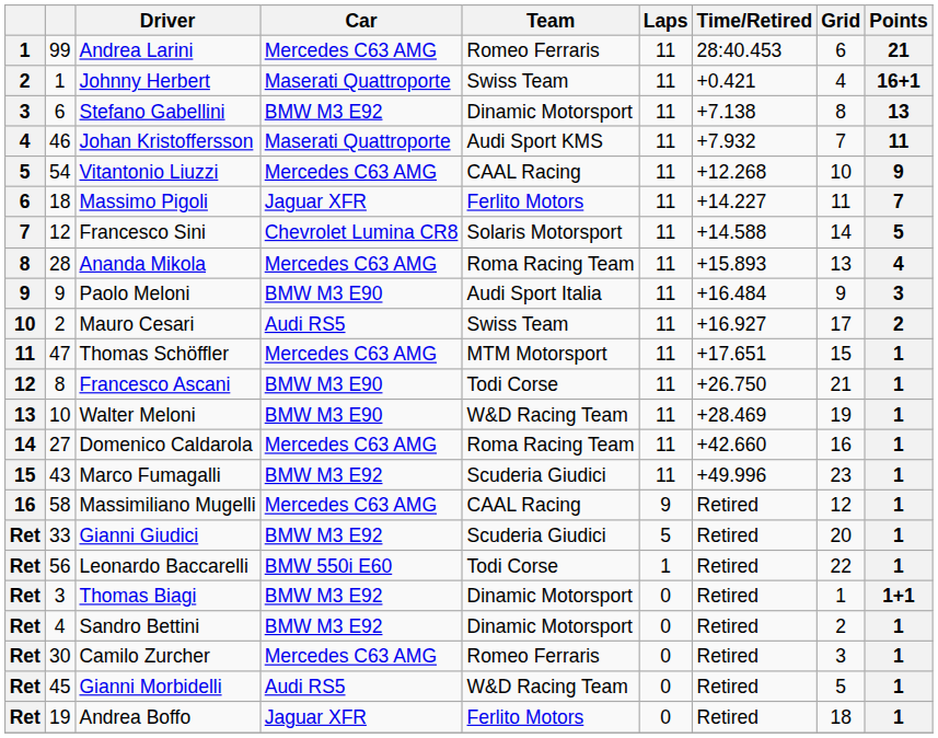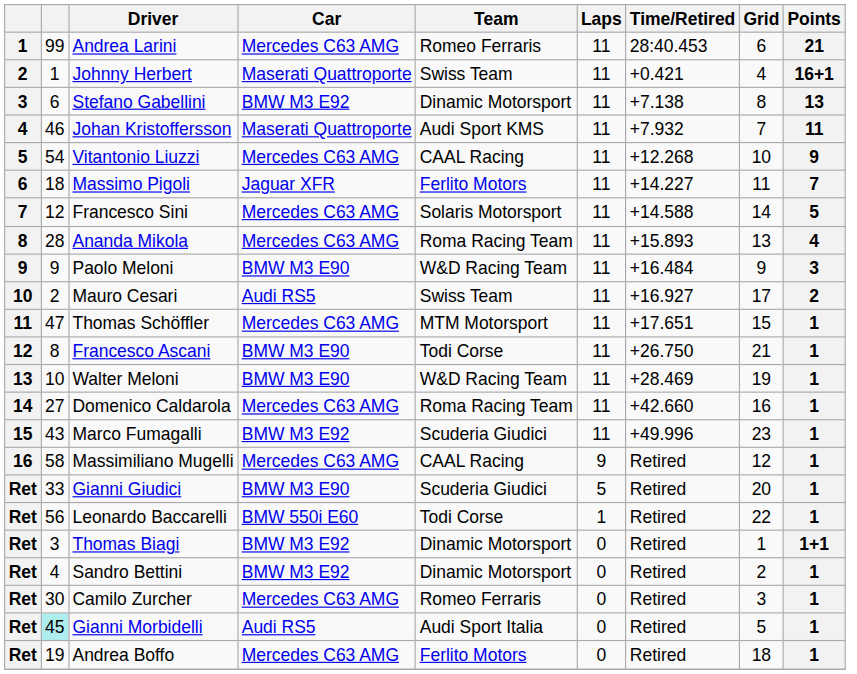 <table class="wikitable sortable" style="font-size:95%">
 <tr>
 <th></th>
 <th></th>
 <th>Driver</th>
 <th>Car</th>
 <th>Team</th>
 <th>Laps</th>
 <th>Time/Retired</th>
 <th>Grid</th>
 <th>Points</th>
 </tr>
 <tr>
 <th>1</th>
 <td align=center>99</td>
 <td> <a href='#'>Andrea Larini</a></td>
 <td><a href='#'>Mercedes C63 AMG</a></td>
 <td> Romeo Ferraris</td>
 <td align=center>11</td>
 <td>28:40.453</td>
 <td align=center>6</td>
 <th>21</th>
 </tr>
 <tr>
 <th>2</th>
 <td align=center>1</td>
 <td> <a href='#'>Johnny Herbert</a></td>
 <td><a href='#'>Maserati Quattroporte</a></td>
 <td> Swiss Team</td>
 <td align=center>11</td>
 <td>+0.421</td>
 <td align=center>4</td>
 <th>16+1</th>
 </tr>
 <tr>
 <th>3</th>
 <td align=center>6</td>
 <td> <a href='#'>Stefano Gabellini</a></td>
 <td><a href='#'>BMW M3 E92</a></td>
 <td> Dinamic Motorsport</td>
 <td align=center>11</td>
 <td>+7.138</td>
 <td align=center>8</td>
 <th>13</th>
 </tr>
 <tr>
 <th>4</th>
 <td align=center>46</td>
 <td> <a href='#'>Johan Kristoffersson</a></td>
 <td><a href='#'>Maserati Quattroporte</a></td>
 <td> Audi Sport KMS</td>
 <td align=center>11</td>
 <td>+7.932</td>
 <td align=center>7</td>
 <th>11</th>
 </tr>
 <tr>
 <th>5</th>
 <td align=center>54</td>
 <td> <a href='#'>Vitantonio Liuzzi</a></td>
 <td><a href='#'>Mercedes C63 AMG</a></td>
 <td> CAAL Racing</td>
 <td align=center>11</td>
 <td>+12.268</td>
 <td align=center>10</td>
 <th>9</th>
 </tr>
 <tr>
 <th>6</th>
 <td align=center>18</td>
 <td> <a href='#'>Massimo Pigoli</a></td>
 <td><a href='#'>Jaguar XFR</a></td>
 <td> <a href='#'>Ferlito Motors</a></td>
 <td align=center>11</td>
 <td>+14.227</td>
 <td align=center>11</td>
 <th>7</th>
 </tr>
 <tr>
 <th>7</th>
 <td align=center>12</td>
 <td> Francesco Sini</td>
-<td><a href='#'>Chevrolet Lumina CR8</a></td>
+<td><a href='#'>Mercedes C63 AMG</a></td>
 <td> Solaris Motorsport</td>
 <td align=center>11</td>
 <td>+14.588</td>
 <td align=center>14</td>
 <th>5</th>
 </tr>
 <tr>
 <th>8</th>
 <td align=center>28</td>
 <td> <a href='#'>Ananda Mikola</a></td>
 <td><a href='#'>Mercedes C63 AMG</a></td>
 <td> Roma Racing Team</td>
 <td align=center>11</td>
 <td>+15.893</td>
 <td align=center>13</td>
 <th>4</th>
 </tr>
 <tr>
 <th>9</th>
 <td align=center>9</td>
 <td> Paolo Meloni</td>
 <td><a href='#'>BMW M3 E90</a></td>
-<td> Audi Sport Italia</td>
+<td> W&D Racing Team</td>
 <td align=center>11</td>
 <td>+16.484</td>
 <td align=center>9</td>
 <th>3</th>
 </tr>
 <tr>
 <th>10</th>
 <td align=center>2</td>
 <td> Mauro Cesari</td>
 <td><a href='#'>Audi RS5</a></td>
 <td> Swiss Team</td>
 <td align=center>11</td>
 <td>+16.927</td>
 <td align=center>17</td>
 <th>2</th>
 </tr>
 <tr>
 <th>11</th>
 <td align=center>47</td>
 <td> Thomas Schöffler</td>
 <td><a href='#'>Mercedes C63 AMG</a></td>
 <td> MTM Motorsport</td>
 <td align=center>11</td>
 <td>+17.651</td>
 <td align=center>15</td>
 <th>1</th>
 </tr>
 <tr>
 <th>12</th>
 <td align=center>8</td>
 <td> <a href='#'>Francesco Ascani</a></td>
 <td><a href='#'>BMW M3 E90</a></td>
 <td> Todi Corse</td>
 <td align=center>11</td>
 <td>+26.750</td>
 <td align=center>21</td>
 <th>1</th>
 </tr>
 <tr>
 <th>13</th>
 <td align=center>10</td>
 <td> Walter Meloni</td>
 <td><a href='#'>BMW M3 E90</a></td>
 <td> W&D Racing Team</td>
 <td align=center>11</td>
 <td>+28.469</td>
 <td align=center>19</td>
 <th>1</th>
 </tr>
 <tr>
 <th>14</th>
 <td align=center>27</td>
 <td> Domenico Caldarola</td>
 <td><a href='#'>Mercedes C63 AMG</a></td>
 <td> Roma Racing Team</td>
 <td align=center>11</td>
 <td>+42.660</td>
 <td align=center>16</td>
 <th>1</th>
 </tr>
 <tr>
 <th>15</th>
 <td align=center>43</td>
 <td> Marco Fumagalli</td>
 <td><a href='#'>BMW M3 E92</a></td>
 <td> Scuderia Giudici</td>
 <td align=center>11</td>
 <td>+49.996</td>
 <td align=center>23</td>
 <th>1</th>
 </tr>
 <tr>
 <th>16</th>
 <td align=center>58</td>
 <td> Massimiliano Mugelli</td>
 <td><a href='#'>Mercedes C63 AMG</a></td>
 <td> CAAL Racing</td>
 <td align=center>9</td>
 <td>Retired</td>
 <td align=center>12</td>
 <th>1</th>
 </tr>
 <tr>
 <th>Ret</th>
 <td align=center>33</td>
 <td> <a href='#'>Gianni Giudici</a></td>
-<td><a href='#'>BMW M3 E92</a></td>
+<td><a href='#'>BMW M3 E90</a></td>
 <td> Scuderia Giudici</td>
 <td align=center>5</td>
 <td>Retired</td>
 <td align=center>20</td>
 <th>1</th>
 </tr>
 <tr>
 <th>Ret</th>
 <td align=center>56</td>
 <td> Leonardo Baccarelli</td>
 <td><a href='#'>BMW 550i E60</a></td>
 <td> Todi Corse</td>
 <td align=center>1</td>
 <td>Retired</td>
 <td align=center>22</td>
 <th>1</th>
 </tr>
 <tr>
 <th>Ret</th>
 <td align=center>3</td>
 <td> <a href='#'>Thomas Biagi</a></td>
 <td><a href='#'>BMW M3 E92</a></td>
 <td> Dinamic Motorsport</td>
 <td align=center>0</td>
 <td>Retired</td>
 <td align=center>1</td>
 <th>1+1</th>
 </tr>
 <tr>
 <th>Ret</th>
 <td align=center>4</td>
 <td> Sandro Bettini</td>
 <td><a href='#'>BMW M3 E92</a></td>
 <td> Dinamic Motorsport</td>
 <td align=center>0</td>
 <td>Retired</td>
 <td align=center>2</td>
 <th>1</th>
 </tr>
 <tr>
 <th>Ret</th>
 <td align=center>30</td>
 <td> Camilo Zurcher</td>
 <td><a href='#'>Mercedes C63 AMG</a></td>
 <td> Romeo Ferraris</td>
 <td align=center>0</td>
 <td>Retired</td>
 <td align=center>3</td>
 <th>1</th>
 </tr>
 <tr>
 <th>Ret</th>
-<td align=center>45</td>
+<td align=center style="background: paleturquoise;">45</td>
 <td> <a href='#'>Gianni Morbidelli</a></td>
 <td><a href='#'>Audi RS5</a></td>
-<td> W&D Racing Team</td>
+<td> Audi Sport Italia</td>
 <td align=center>0</td>
 <td>Retired</td>
 <td align=center>5</td>
 <th>1</th>
 </tr>
 <tr>
 <th>Ret</th>
 <td align=center>19</td>
 <td> Andrea Boffo</td>
-<td><a href='#'>Jaguar XFR</a></td>
+<td><a href='#'>Mercedes C63 AMG</a></td>
 <td> <a href='#'>Ferlito Motors</a></td>
 <td align=center>0</td>
 <td>Retired</td>
 <td align=center>18</td>
 <th>1</th>
 </tr>
 <tr>
 </tr>
 </table>
